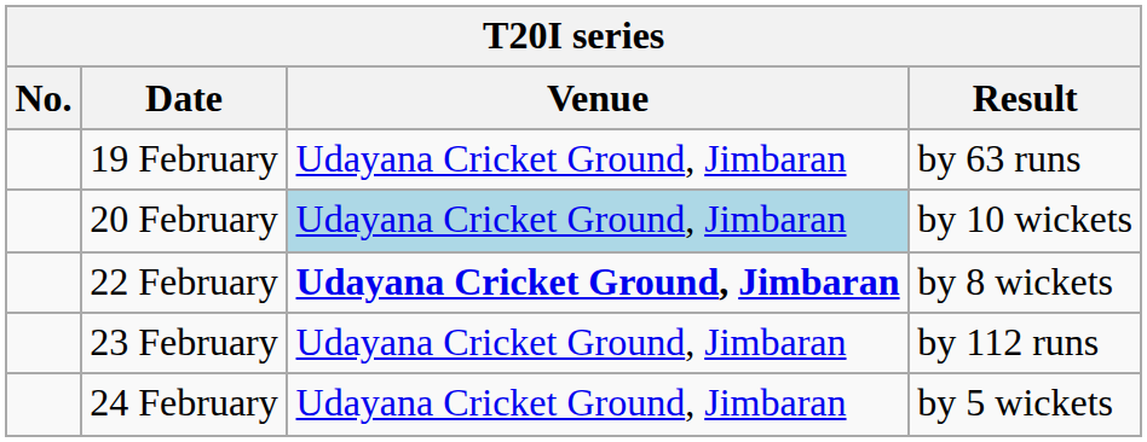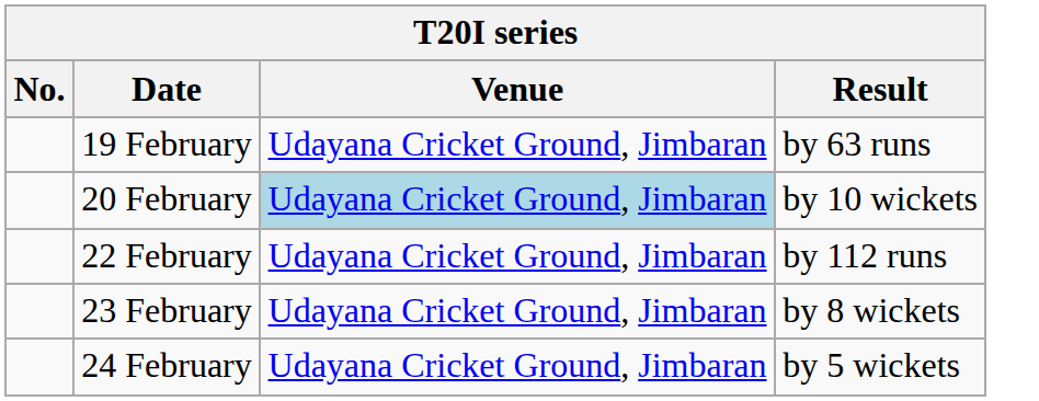 <table class="wikitable">
 <tr>
 <th colspan="5">T20I series</th>
 </tr>
 <tr>
 <th>No.</th>
 <th>Date</th>
 <th>Venue</th>
 <th>Result</th>
 </tr>
 <tr>
 <td></td>
 <td>19 February</td>
 <td><a href='#'>Udayana Cricket Ground</a>, <a href='#'>Jimbaran</a></td>
 <td> by 63 runs</td>
 </tr>
 <tr>
 <td></td>
 <td>20 February</td>
 <td style="background: lightblue;"><a href='#'>Udayana Cricket Ground</a>, <a href='#'>Jimbaran</a></td>
 <td> by 10 wickets</td>
 </tr>
 <tr>
 <td></td>
 <td>22 February</td>
-<td><strong><a href='#'>Udayana Cricket Ground</a>, <a href='#'>Jimbaran</a></strong></td>
-<td> by 8 wickets</td>
+<td><a href='#'>Udayana Cricket Ground</a>, <a href='#'>Jimbaran</a></td>
+<td> by 112 runs</td>
 </tr>
 <tr>
 <td></td>
 <td>23 February</td>
 <td><a href='#'>Udayana Cricket Ground</a>, <a href='#'>Jimbaran</a></td>
-<td> by 112 runs</td>
+<td> by 8 wickets</td>
 </tr>
 <tr>
 <td></td>
 <td>24 February</td>
 <td><a href='#'>Udayana Cricket Ground</a>, <a href='#'>Jimbaran</a></td>
 <td> by 5 wickets</td>
 </tr>
 </table>
